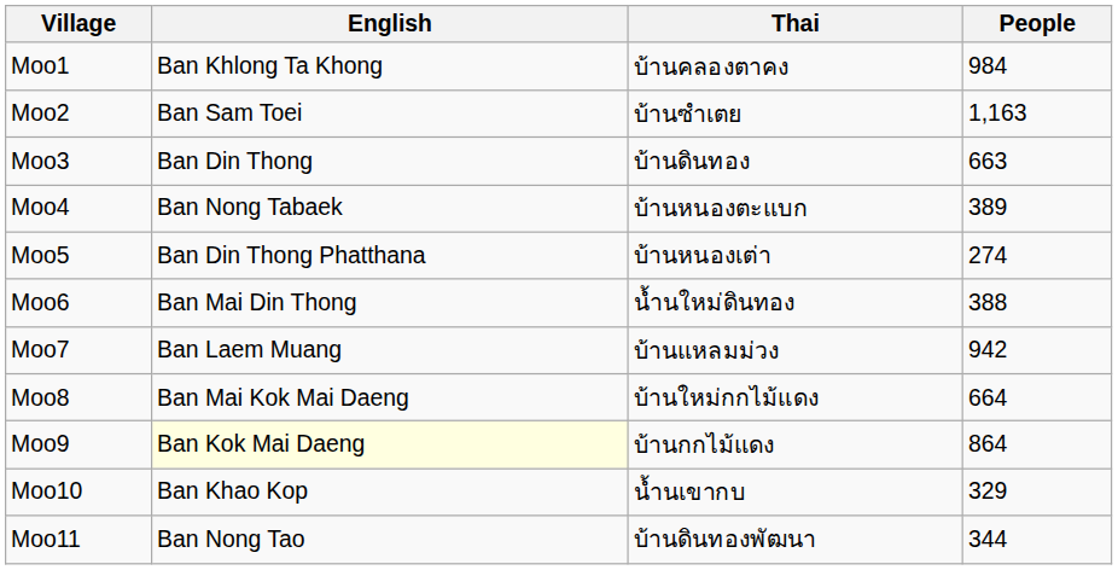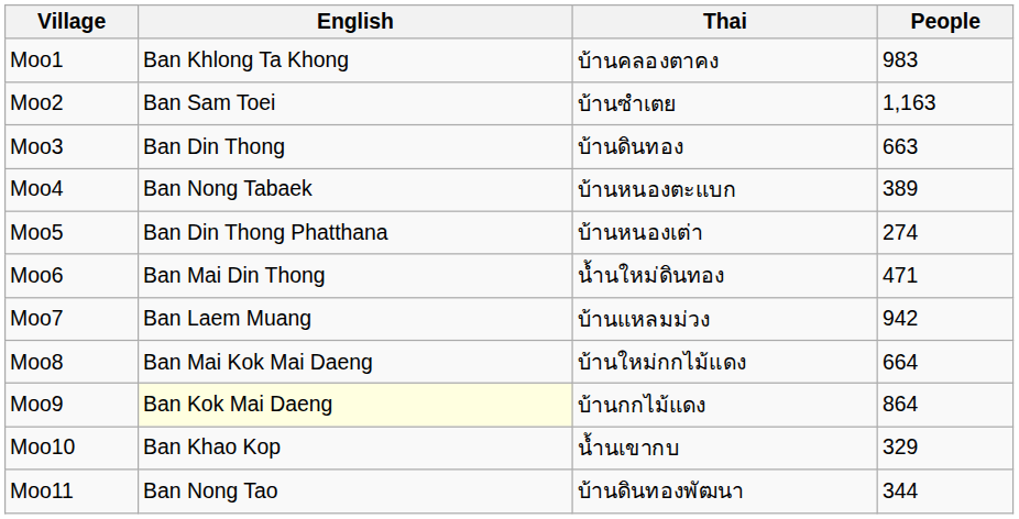 <table class="wikitable" style="width:60%;">
 <tr>
 <th>Village</th>
 <th>English</th>
 <th>Thai</th>
 <th>People</th>
 </tr>
 <tr>
 <td>Moo1</td>
 <td>Ban Khlong Ta Khong</td>
 <td>บ้านคลองตาคง</td>
-<td>984</td>
+<td>983</td>
 </tr>
 <tr>
 <td>Moo2</td>
 <td>Ban Sam Toei</td>
 <td>บ้านซำเตย</td>
 <td>1,163</td>
 </tr>
 <tr>
 <td>Moo3</td>
 <td>Ban Din Thong</td>
 <td>บ้านดินทอง</td>
 <td>663</td>
 </tr>
 <tr>
 <td>Moo4</td>
 <td>Ban Nong Tabaek</td>
 <td>บ้านหนองตะแบก</td>
 <td>389</td>
 </tr>
 <tr>
 <td>Moo5</td>
 <td>Ban Din Thong Phatthana</td>
 <td>บ้านหนองเต่า</td>
 <td>274</td>
 </tr>
 <tr>
 <td>Moo6</td>
 <td>Ban Mai Din Thong</td>
 <td>น้ำนใหม่ดินทอง</td>
-<td>388</td>
+<td>471</td>
 </tr>
 <tr>
 <td>Moo7</td>
 <td>Ban Laem Muang</td>
 <td>บ้านแหลมม่วง</td>
 <td>942</td>
 </tr>
 <tr>
 <td>Moo8</td>
 <td>Ban Mai Kok Mai Daeng</td>
 <td>บ้านใหม่กกไม้แดง</td>
 <td>664</td>
 </tr>
 <tr>
 <td>Moo9</td>
 <td style="background: lightyellow;">Ban Kok Mai Daeng</td>
 <td>บ้านกกไม้แดง</td>
 <td>864</td>
 </tr>
 <tr>
 <td>Moo10</td>
 <td>Ban Khao Kop</td>
 <td>น้ำนเขากบ</td>
 <td>329</td>
 </tr>
 <tr>
 <td>Moo11</td>
 <td>Ban Nong Tao</td>
 <td>บ้านดินทองพัฒนา</td>
 <td>344</td>
 </tr>
 </table>
